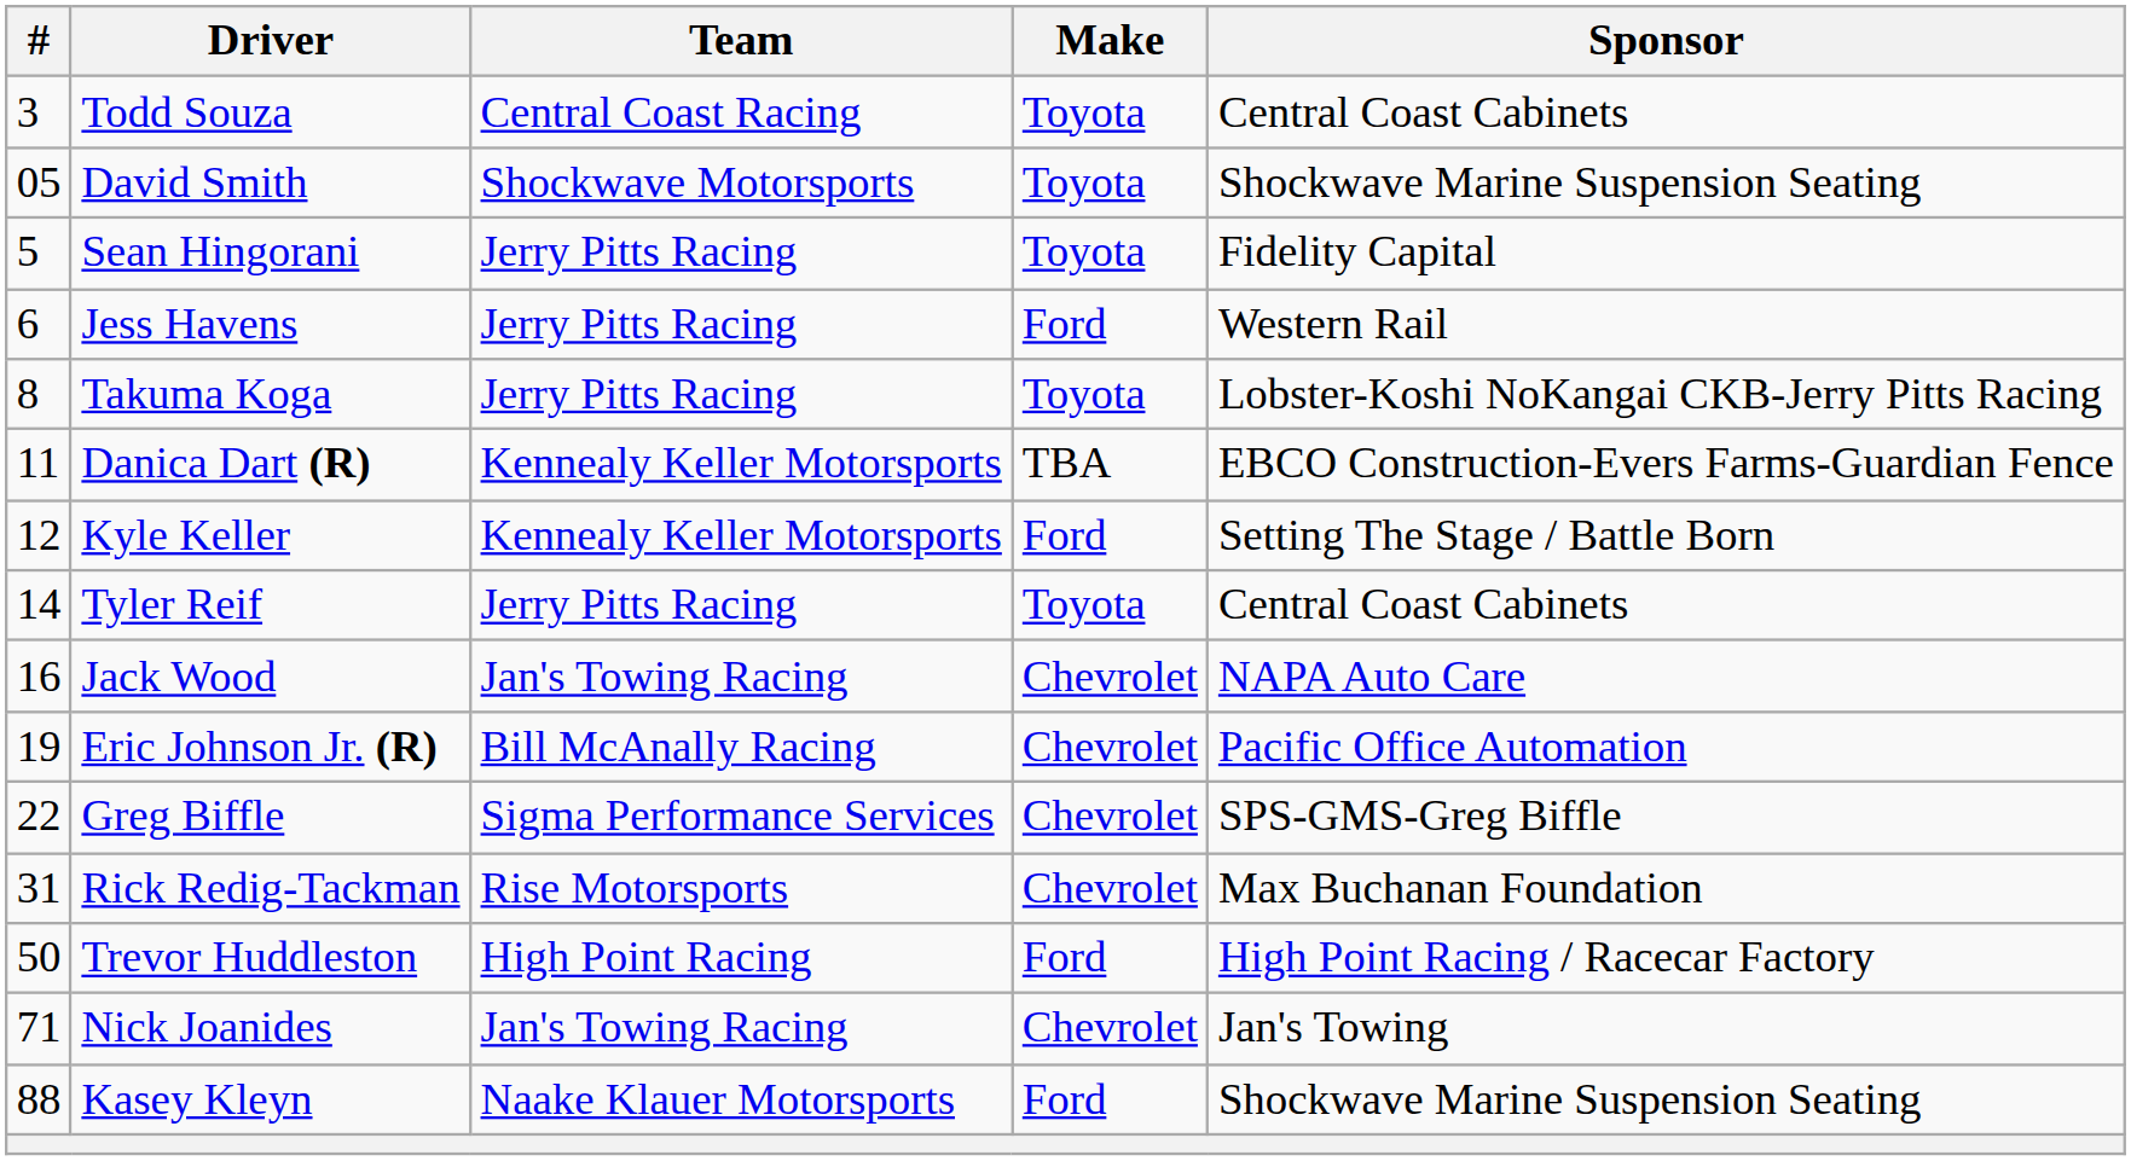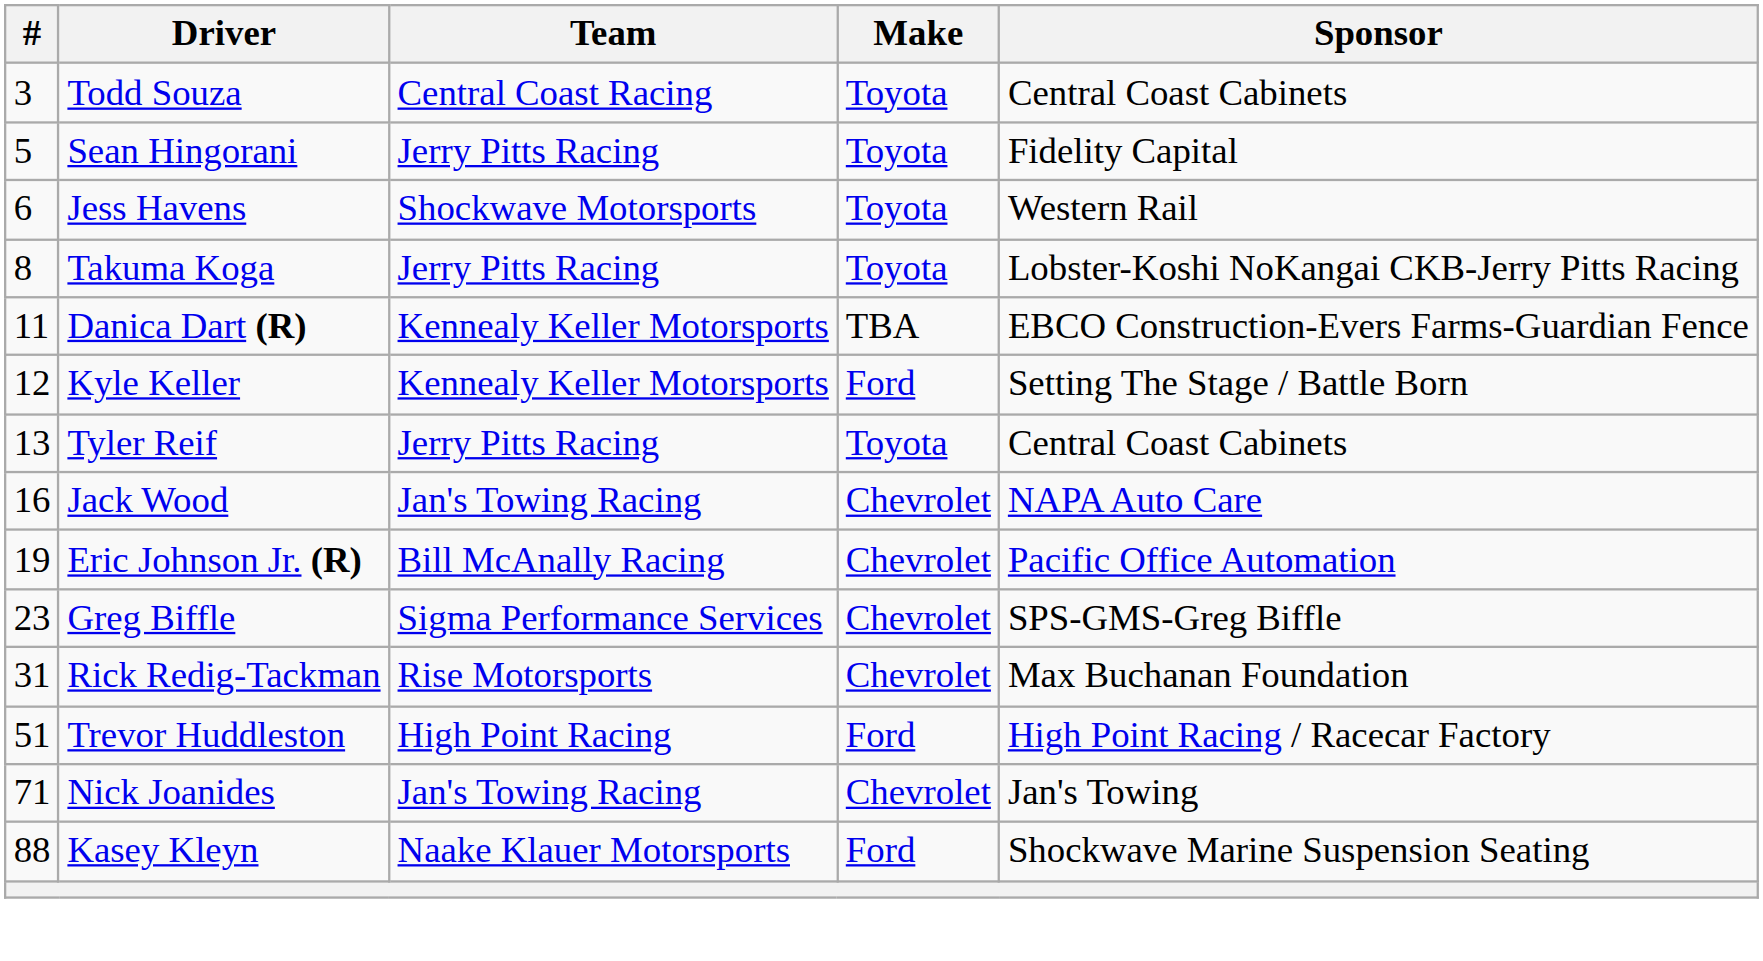 <table class="wikitable">
 <tr>
 <th>#</th>
 <th>Driver</th>
 <th>Team</th>
 <th>Make</th>
 <th>Sponsor</th>
 </tr>
 <tr>
 <td>3</td>
 <td><a href='#'>Todd Souza</a></td>
 <td><a href='#'>Central Coast Racing</a></td>
 <td><a href='#'>Toyota</a></td>
 <td>Central Coast Cabinets</td>
 </tr>
 <tr>
-<td>05</td>
-<td><a href='#'>David Smith</a></td>
-<td><a href='#'>Shockwave Motorsports</a></td>
-<td><a href='#'>Toyota</a></td>
-<td>Shockwave Marine Suspension Seating</td>
-</tr>
-<tr>
 <td>5</td>
 <td><a href='#'>Sean Hingorani</a></td>
 <td><a href='#'>Jerry Pitts Racing</a></td>
 <td><a href='#'>Toyota</a></td>
 <td>Fidelity Capital</td>
 </tr>
 <tr>
 <td>6</td>
 <td><a href='#'>Jess Havens</a></td>
-<td><a href='#'>Jerry Pitts Racing</a></td>
-<td><a href='#'>Ford</a></td>
+<td><a href='#'>Shockwave Motorsports</a></td>
+<td><a href='#'>Toyota</a></td>
 <td>Western Rail</td>
 </tr>
 <tr>
 <td>8</td>
 <td><a href='#'>Takuma Koga</a></td>
 <td><a href='#'>Jerry Pitts Racing</a></td>
 <td><a href='#'>Toyota</a></td>
 <td>Lobster-Koshi NoKangai CKB-Jerry Pitts Racing</td>
 </tr>
 <tr>
 <td>11</td>
 <td><a href='#'>Danica Dart</a> <strong>(R)</strong></td>
 <td><a href='#'>Kennealy Keller Motorsports</a></td>
 <td>TBA</td>
 <td nowrap>EBCO Construction-Evers Farms-Guardian Fence</td>
 </tr>
 <tr>
 <td>12</td>
 <td><a href='#'>Kyle Keller</a></td>
 <td><a href='#'>Kennealy Keller Motorsports</a></td>
 <td><a href='#'>Ford</a></td>
 <td>Setting The Stage / Battle Born</td>
 </tr>
 <tr>
-<td>14</td>
+<td>13</td>
 <td><a href='#'>Tyler Reif</a></td>
 <td><a href='#'>Jerry Pitts Racing</a></td>
 <td><a href='#'>Toyota</a></td>
 <td>Central Coast Cabinets</td>
 </tr>
 <tr>
 <td>16</td>
 <td><a href='#'>Jack Wood</a></td>
 <td><a href='#'>Jan's Towing Racing</a></td>
 <td><a href='#'>Chevrolet</a></td>
 <td><a href='#'>NAPA Auto Care</a></td>
 </tr>
 <tr>
 <td>19</td>
 <td nowrap><a href='#'>Eric Johnson Jr.</a> <strong>(R)</strong></td>
 <td><a href='#'>Bill McAnally Racing</a></td>
 <td><a href='#'>Chevrolet</a></td>
 <td><a href='#'>Pacific Office Automation</a></td>
 </tr>
 <tr>
-<td>22</td>
+<td>23</td>
 <td><a href='#'>Greg Biffle</a></td>
 <td nowrap><a href='#'>Sigma Performance Services</a></td>
 <td><a href='#'>Chevrolet</a></td>
 <td>SPS-GMS-Greg Biffle</td>
 </tr>
 <tr>
 <td>31</td>
 <td><a href='#'>Rick Redig-Tackman</a></td>
 <td><a href='#'>Rise Motorsports</a></td>
 <td><a href='#'>Chevrolet</a></td>
 <td>Max Buchanan Foundation</td>
 </tr>
 <tr>
-<td>50</td>
+<td>51</td>
 <td><a href='#'>Trevor Huddleston</a></td>
 <td><a href='#'>High Point Racing</a></td>
 <td><a href='#'>Ford</a></td>
 <td><a href='#'>High Point Racing</a> / Racecar Factory</td>
 </tr>
 <tr>
 <td>71</td>
 <td><a href='#'>Nick Joanides</a></td>
 <td><a href='#'>Jan's Towing Racing</a></td>
 <td><a href='#'>Chevrolet</a></td>
 <td>Jan's Towing</td>
 </tr>
 <tr>
 <td>88</td>
 <td><a href='#'>Kasey Kleyn</a></td>
 <td><a href='#'>Naake Klauer Motorsports</a></td>
 <td><a href='#'>Ford</a></td>
 <td>Shockwave Marine Suspension Seating</td>
 </tr>
 <tr>
 <th colspan="5"></th>
 </tr>
 </table>
